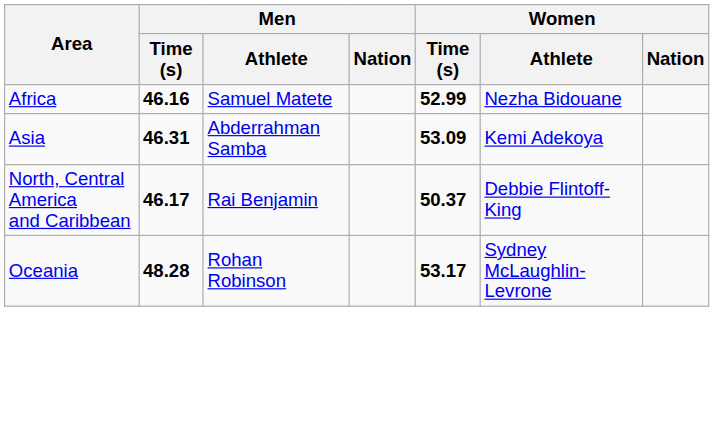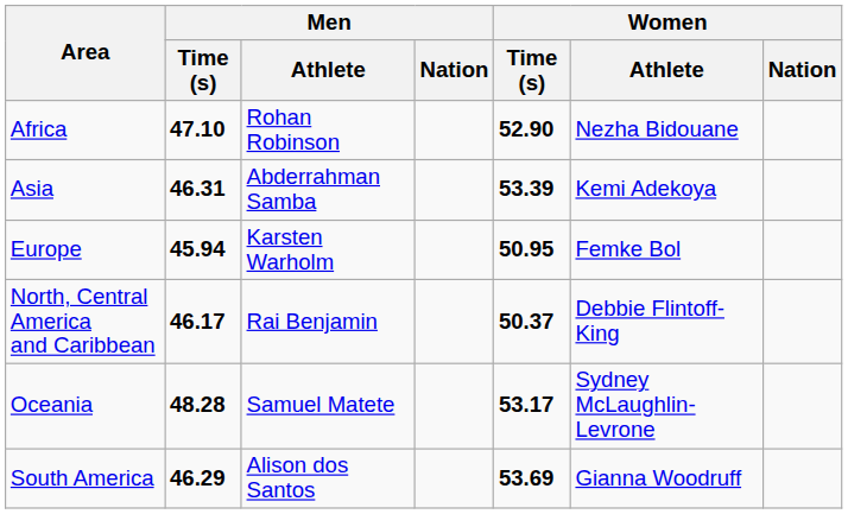 <table class="wikitable">
 <tr>
 <th rowspan=2>Area</th>
 <th colspan="3">Men</th>
 <th colspan="3">Women</th>
 </tr>
 <tr>
 <th>Time (s)</th>
 <th>Athlete</th>
 <th>Nation</th>
 <th>Time (s)</th>
 <th>Athlete</th>
 <th>Nation</th>
 </tr>
 <tr>
 <td><a href='#'>Africa</a> </td>
-<td><strong>46.16</strong></td>
-<td><a href='#'>Samuel Matete</a></td>
+<td><strong>47.10</strong></td>
+<td><a href='#'>Rohan Robinson</a></td>
 <td></td>
-<td><strong>52.99</strong></td>
+<td><strong>52.90</strong></td>
 <td><a href='#'>Nezha Bidouane</a></td>
 <td></td>
 </tr>
 <tr>
 <td><a href='#'>Asia</a> </td>
 <td><strong>46.31</strong></td>
 <td><a href='#'>Abderrahman Samba</a></td>
 <td></td>
-<td><strong>53.09</strong></td>
+<td><strong>53.39</strong></td>
 <td><a href='#'>Kemi Adekoya</a></td>
+<td></td>
+</tr>
+<tr>
+<td><a href='#'>Europe</a> </td>
+<td><strong>45.94</strong> </td>
+<td><a href='#'>Karsten Warholm</a></td>
+<td></td>
+<td><strong>50.95</strong></td>
+<td><a href='#'>Femke Bol</a></td>
 <td></td>
 </tr>
 <tr>
 <td><a href='#'>North, Central America<br> and Caribbean</a> </td>
 <td><strong>46.17</strong></td>
 <td><a href='#'>Rai Benjamin</a></td>
 <td></td>
 <td><strong>50.37</strong> </td>
 <td><a href='#'>Debbie Flintoff-King</a></td>
 <td></td>
 </tr>
 <tr>
 <td><a href='#'>Oceania</a> </td>
 <td><strong>48.28</strong></td>
-<td><a href='#'>Rohan Robinson</a></td>
+<td><a href='#'>Samuel Matete</a></td>
 <td></td>
 <td><strong>53.17</strong></td>
 <td><a href='#'>Sydney McLaughlin-Levrone</a></td>
 <td></td>
 </tr>
+<tr>
+<td><a href='#'>South America</a> </td>
+<td><strong>46.29</strong></td>
+<td><a href='#'>Alison dos Santos</a></td>
+<td></td>
+<td><strong>53.69</strong></td>
+<td><a href='#'>Gianna Woodruff</a></td>
+<td></td>
+</tr>
 </table>
